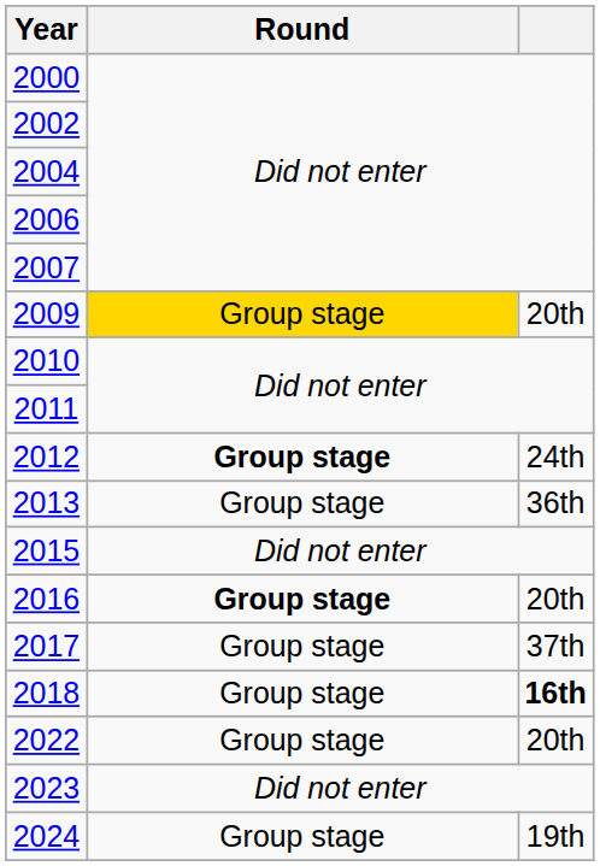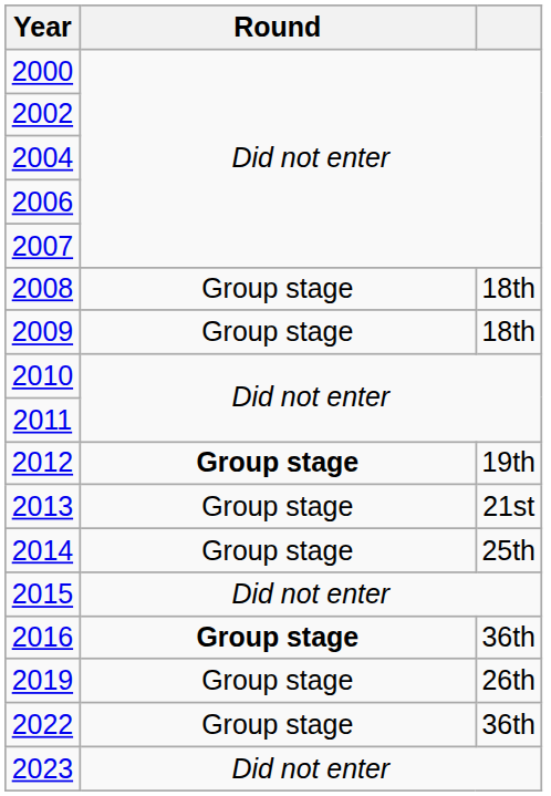 <table class="wikitable" style="text-align: center; font-size:90%">
 <tr>
 <th>Year</th>
 <th style="width:200px">Round</th>
 <th></th>
 </tr>
 <tr>
 <td><a href='#'>2000</a></td>
 <td colspan="2" rowspan="5"><em>Did not enter</em></td>
 </tr>
 <tr>
 <td><a href='#'>2002</a></td>
 </tr>
 <tr>
 <td><a href='#'>2004</a></td>
 </tr>
 <tr>
 <td><a href='#'>2006</a></td>
 </tr>
 <tr>
 <td><a href='#'>2007</a></td>
 </tr>
 <tr>
+<td><a href='#'>2008</a></td>
+<td>Group stage</td>
+<td>18th</td>
+</tr>
+<tr>
 <td><a href='#'>2009</a></td>
-<td style="background: gold;">Group stage</td>
-<td>20th</td>
+<td>Group stage</td>
+<td>18th</td>
 </tr>
 <tr>
 <td><a href='#'>2010</a></td>
 <td colspan="2" rowspan="2"><em>Did not enter</em></td>
 </tr>
 <tr>
 <td><a href='#'>2011</a></td>
 </tr>
 <tr>
 <td><a href='#'>2012</a></td>
 <td><strong>Group stage</strong></td>
-<td>24th</td>
+<td>19th</td>
 </tr>
 <tr>
 <td><a href='#'>2013</a></td>
 <td>Group stage</td>
-<td>36th</td>
+<td>21st</td>
+</tr>
+<tr>
+<td><a href='#'>2014</a></td>
+<td>Group stage</td>
+<td>25th</td>
 </tr>
 <tr>
 <td><a href='#'>2015</a></td>
 <td colspan="2"><em>Did not enter</em></td>
 </tr>
 <tr>
 <td><a href='#'>2016</a></td>
 <td><strong>Group stage</strong></td>
-<td>20th</td>
+<td>36th</td>
 </tr>
 <tr>
-<td><a href='#'>2017</a></td>
+<td><a href='#'>2019</a></td>
 <td>Group stage</td>
-<td>37th</td>
-</tr>
-<tr>
-<td><a href='#'>2018</a></td>
-<td>Group stage</td>
-<td><strong>16th</strong></td>
+<td>26th</td>
 </tr>
 <tr>
 <td><a href='#'>2022</a></td>
 <td>Group stage</td>
-<td>20th</td>
+<td>36th</td>
 </tr>
 <tr>
 <td><a href='#'>2023</a></td>
 <td colspan="2"><em>Did not enter</em></td>
 </tr>
-<tr>
-<td><a href='#'>2024</a></td>
-<td>Group stage</td>
-<td>19th</td>
-</tr>
 </table>
